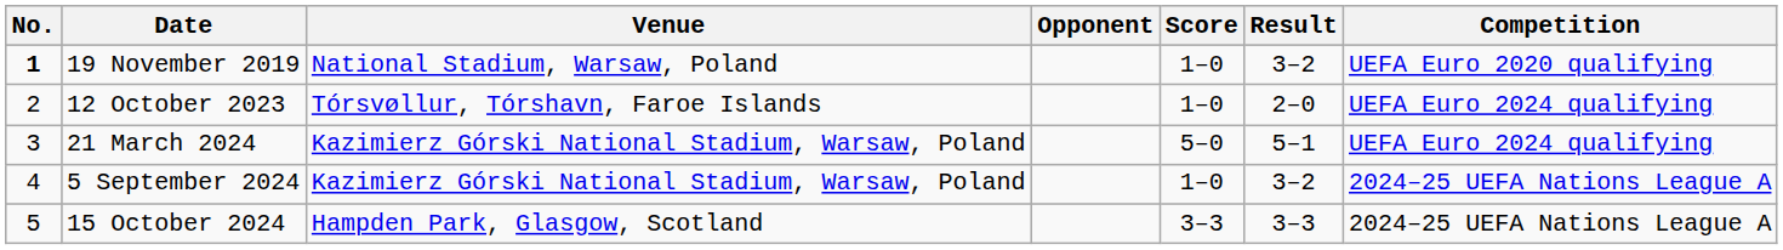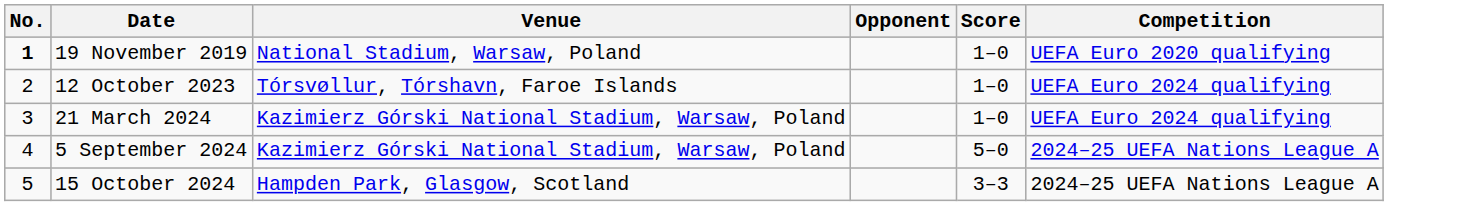 <table class="wikitable sortable">
 <tr>
 <th scope="col">No.</th>
 <th scope="col">Date</th>
 <th scope="col">Venue</th>
 <th scope="col">Opponent</th>
 <th scope="col">Score</th>
-<th scope="col">Result</th>
 <th scope="col">Competition</th>
 </tr>
 <tr>
 <td style="text-align:center"><strong>1</strong></td>
 <td>19 November 2019</td>
 <td><a href='#'>National Stadium</a>, <a href='#'>Warsaw</a>, Poland</td>
 <td></td>
 <td style="text-align:center">1–0</td>
-<td style="text-align:center">3–2</td>
 <td><a href='#'>UEFA Euro 2020 qualifying</a></td>
 </tr>
 <tr>
 <td style="text-align:center">2</td>
 <td>12 October 2023</td>
 <td><a href='#'>Tórsvøllur</a>, <a href='#'>Tórshavn</a>, Faroe Islands</td>
 <td></td>
 <td style="text-align:center">1–0</td>
-<td style="text-align:center">2–0</td>
 <td><a href='#'>UEFA Euro 2024 qualifying</a></td>
 </tr>
 <tr>
 <td style="text-align:center">3</td>
 <td>21 March 2024</td>
 <td><a href='#'>Kazimierz Górski National Stadium</a>, <a href='#'>Warsaw</a>, Poland</td>
 <td></td>
-<td style="text-align:center">5–0</td>
-<td style="text-align:center">5–1</td>
+<td style="text-align:center">1–0</td>
 <td><a href='#'>UEFA Euro 2024 qualifying</a></td>
 </tr>
 <tr>
 <td style="text-align:center">4</td>
 <td>5 September 2024</td>
 <td><a href='#'>Kazimierz Górski National Stadium</a>, <a href='#'>Warsaw</a>, Poland</td>
 <td></td>
-<td style="text-align:center">1–0</td>
-<td style="text-align:center">3–2</td>
+<td style="text-align:center">5–0</td>
 <td><a href='#'>2024–25 UEFA Nations League A</a></td>
 </tr>
 <tr>
 <td style="text-align:center">5</td>
 <td>15 October 2024</td>
 <td><a href='#'>Hampden Park</a>, <a href='#'>Glasgow</a>, Scotland</td>
 <td></td>
 <td style="text-align:center">3–3</td>
-<td style="text-align:center">3–3</td>
 <td>2024–25 UEFA Nations League A</td>
 </tr>
 </table>
